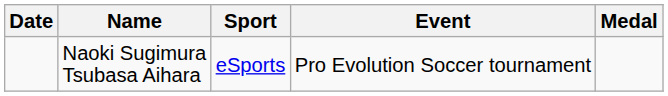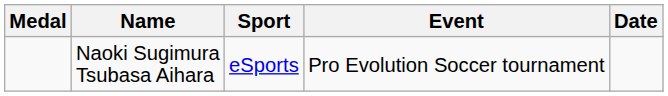 <table class="wikitable sortable" style="font-size:95%">
 <tr>
-<th>Date</th>
+<th>Medal</th>
 <th>Name</th>
 <th>Sport</th>
 <th>Event</th>
-<th>Medal</th>
+<th>Date</th>
 </tr>
 <tr>
 <td></td>
 <td>Naoki Sugimura<br>Tsubasa Aihara</td>
 <td><a href='#'>eSports</a></td>
 <td>Pro Evolution Soccer tournament</td>
 <td></td>
 </tr>
 </table>
